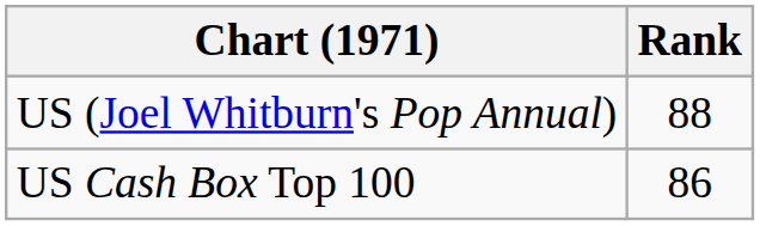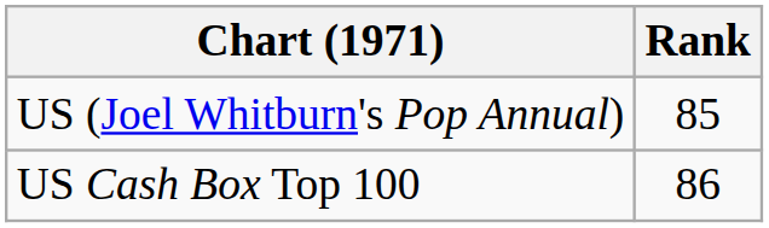 <table class="wikitable">
 <tr>
 <th align="left">Chart (1971)</th>
 <th style="text-align:center;">Rank</th>
 </tr>
 <tr>
 <td>US (<a href='#'>Joel Whitburn</a>'s <em>Pop Annual</em>)</td>
-<td style="text-align:center;">88</td>
+<td style="text-align:center;">85</td>
 </tr>
 <tr>
 <td>US <em>Cash Box</em> Top 100</td>
 <td style="text-align:center;">86</td>
 </tr>
 </table>
